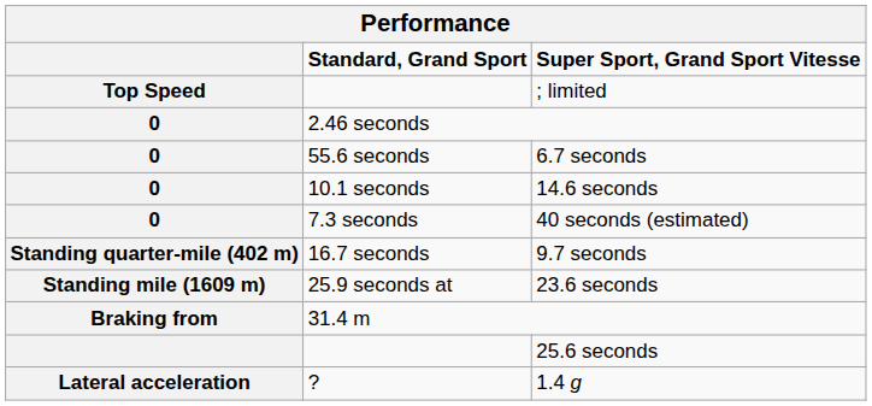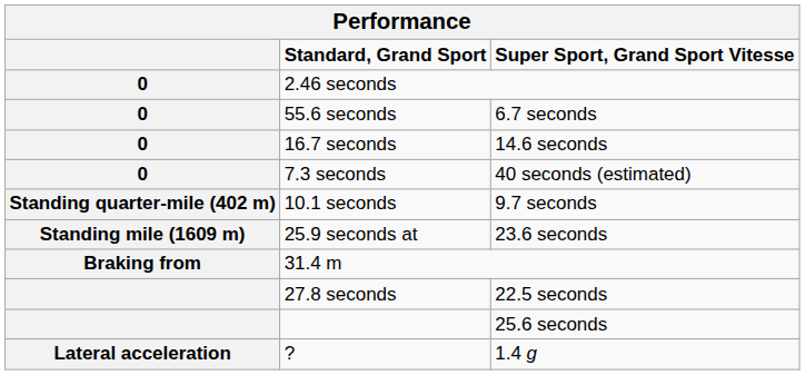 <table class="wikitable">
 <tr>
 <th colspan="3"><big>Performance</big></th>
 </tr>
 <tr>
 <th></th>
 <td><strong>Standard, Grand Sport</strong></td>
 <td><strong>Super Sport, Grand Sport Vitesse</strong></td>
-</tr>
-<tr>
-<th>Top Speed</th>
-<td></td>
-<td>;  limited</td>
 </tr>
 <tr>
 <th>0</th>
 <td colspan="2">2.46 seconds</td>
 </tr>
 <tr>
 <th>0</th>
 <td>55.6 seconds</td>
 <td>6.7 seconds</td>
 </tr>
 <tr>
 <th>0</th>
-<td>10.1 seconds</td>
+<td>16.7 seconds</td>
 <td>14.6 seconds</td>
 </tr>
 <tr>
 <th>0</th>
 <td>7.3 seconds</td>
 <td>40 seconds (estimated)</td>
 </tr>
 <tr>
 <th>Standing quarter-mile (402 m)</th>
-<td>16.7 seconds</td>
+<td>10.1 seconds</td>
 <td>9.7 seconds</td>
 </tr>
 <tr>
 <th>Standing mile (1609 m)</th>
 <td>25.9 seconds at </td>
 <td>23.6 seconds</td>
 </tr>
 <tr>
 <th>Braking from </th>
 <td colspan="2">31.4 m</td>
 </tr>
 <tr>
 <th></th>
+<td>27.8 seconds</td>
+<td>22.5 seconds</td>
+</tr>
+<tr>
+<th></th>
 <td></td>
 <td>25.6 seconds</td>
 </tr>
 <tr>
 <th>Lateral acceleration</th>
 <td>?</td>
 <td>1.4 <em>g</em></td>
 </tr>
 </table>
